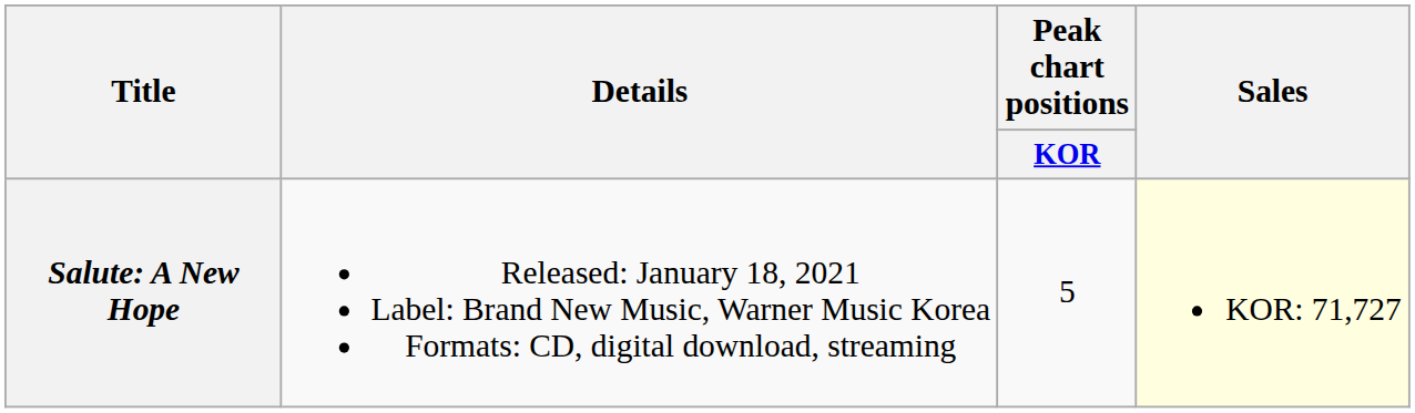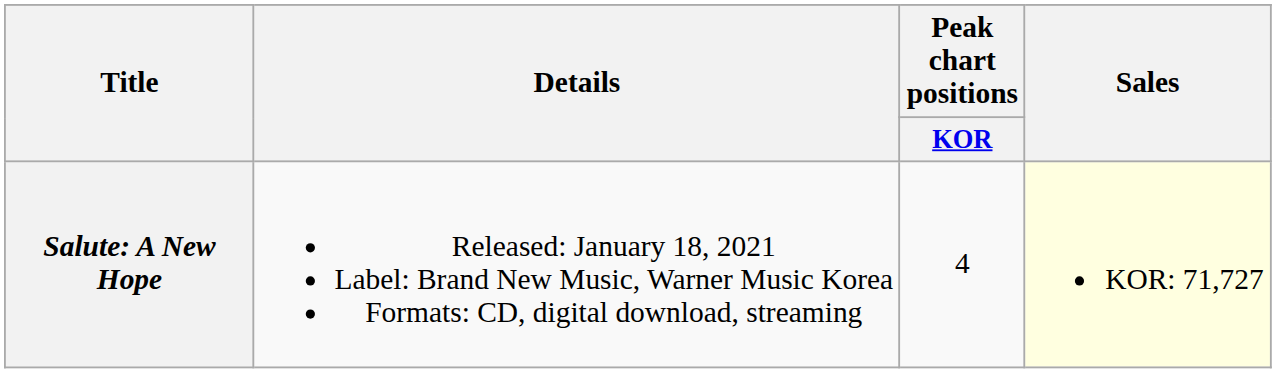 <table class="wikitable plainrowheaders" style="text-align:center;">
 <tr>
 <th scope="col" rowspan="2" style="width:8em;">Title</th>
 <th scope="col" rowspan="2">Details</th>
 <th colspan="1">Peak chart<br>positions</th>
 <th scope="col" rowspan="2">Sales</th>
 </tr>
 <tr>
 <th scope="col" style="width:2.8em;font-size:90%;"><a href='#'>KOR</a><br></th>
 </tr>
 <tr>
 <th scope="row"><em>Salute: A New Hope</em></th>
 <td><br><ul><li>Released: January 18, 2021</li><li>Label: Brand New Music, Warner Music Korea</li><li>Formats: CD, digital download, streaming</li></ul></td>
-<td>5</td>
+<td>4</td>
 <td style="background: lightyellow;"><br><ul><li>KOR: 71,727</li></ul></td>
 </tr>
 </table>
